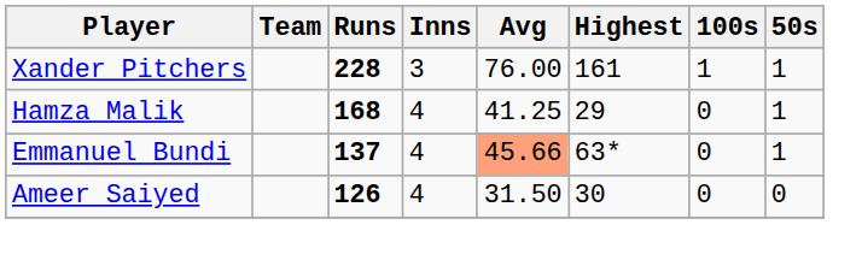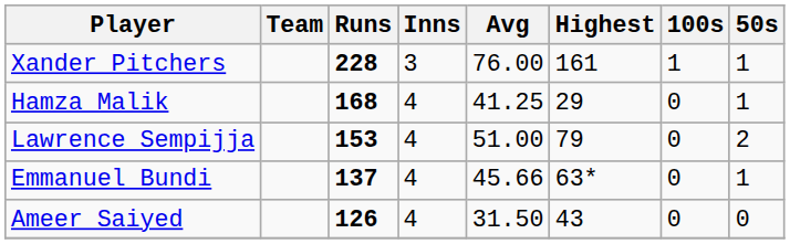 <table class="wikitable">
 <tr>
 <th>Player</th>
 <th>Team</th>
 <th>Runs</th>
 <th>Inns</th>
 <th>Avg</th>
 <th>Highest</th>
 <th>100s</th>
 <th>50s</th>
 </tr>
 <tr>
 <td><a href='#'>Xander Pitchers</a></td>
 <td></td>
 <td><strong>228</strong></td>
 <td>3</td>
 <td>76.00</td>
 <td>161</td>
 <td>1</td>
 <td>1</td>
 </tr>
 <tr>
 <td><a href='#'>Hamza Malik</a></td>
 <td></td>
 <td><strong>168</strong></td>
 <td>4</td>
 <td>41.25</td>
 <td>29</td>
 <td>0</td>
 <td>1</td>
 </tr>
 <tr>
+<td><a href='#'>Lawrence Sempijja</a></td>
+<td></td>
+<td><strong>153</strong></td>
+<td>4</td>
+<td>51.00</td>
+<td>79</td>
+<td>0</td>
+<td>2</td>
+</tr>
+<tr>
 <td><a href='#'>Emmanuel Bundi</a></td>
 <td></td>
 <td><strong>137</strong></td>
 <td>4</td>
-<td style="background: lightsalmon;">45.66</td>
+<td>45.66</td>
 <td>63*</td>
 <td>0</td>
 <td>1</td>
 </tr>
 <tr>
 <td><a href='#'>Ameer Saiyed</a></td>
 <td></td>
 <td><strong>126</strong></td>
 <td>4</td>
 <td>31.50</td>
-<td>30</td>
+<td>43</td>
 <td>0</td>
 <td>0</td>
 </tr>
 <tr>
 </tr>
 </table>
